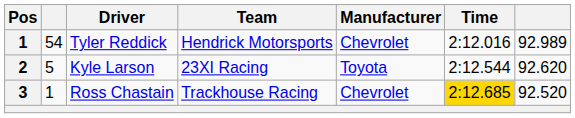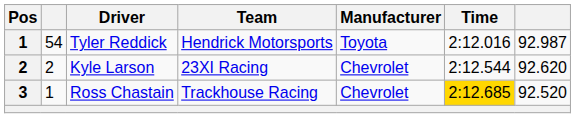 <table class="wikitable" style="font-size:95%">
 <tr>
 <th>Pos</th>
 <th></th>
 <th>Driver</th>
 <th>Team</th>
 <th>Manufacturer</th>
 <th>Time</th>
 <th></th>
 </tr>
 <tr>
 <th>1</th>
 <td>54</td>
 <td><a href='#'>Tyler Reddick</a></td>
 <td><a href='#'>Hendrick Motorsports</a></td>
-<td><a href='#'>Chevrolet</a></td>
+<td><a href='#'>Toyota</a></td>
 <td>2:12.016</td>
-<td>92.989</td>
+<td>92.987</td>
 </tr>
 <tr>
 <th>2</th>
-<td>5</td>
+<td>2</td>
 <td><a href='#'>Kyle Larson</a></td>
 <td><a href='#'>23XI Racing</a></td>
-<td><a href='#'>Toyota</a></td>
+<td><a href='#'>Chevrolet</a></td>
 <td>2:12.544</td>
 <td>92.620</td>
 </tr>
 <tr>
 <th>3</th>
 <td>1</td>
 <td><a href='#'>Ross Chastain</a></td>
 <td><a href='#'>Trackhouse Racing</a></td>
 <td><a href='#'>Chevrolet</a></td>
 <td style="background: gold;">2:12.685</td>
 <td>92.520</td>
 </tr>
 <tr>
 <th colspan="7"></th>
 </tr>
 </table>
